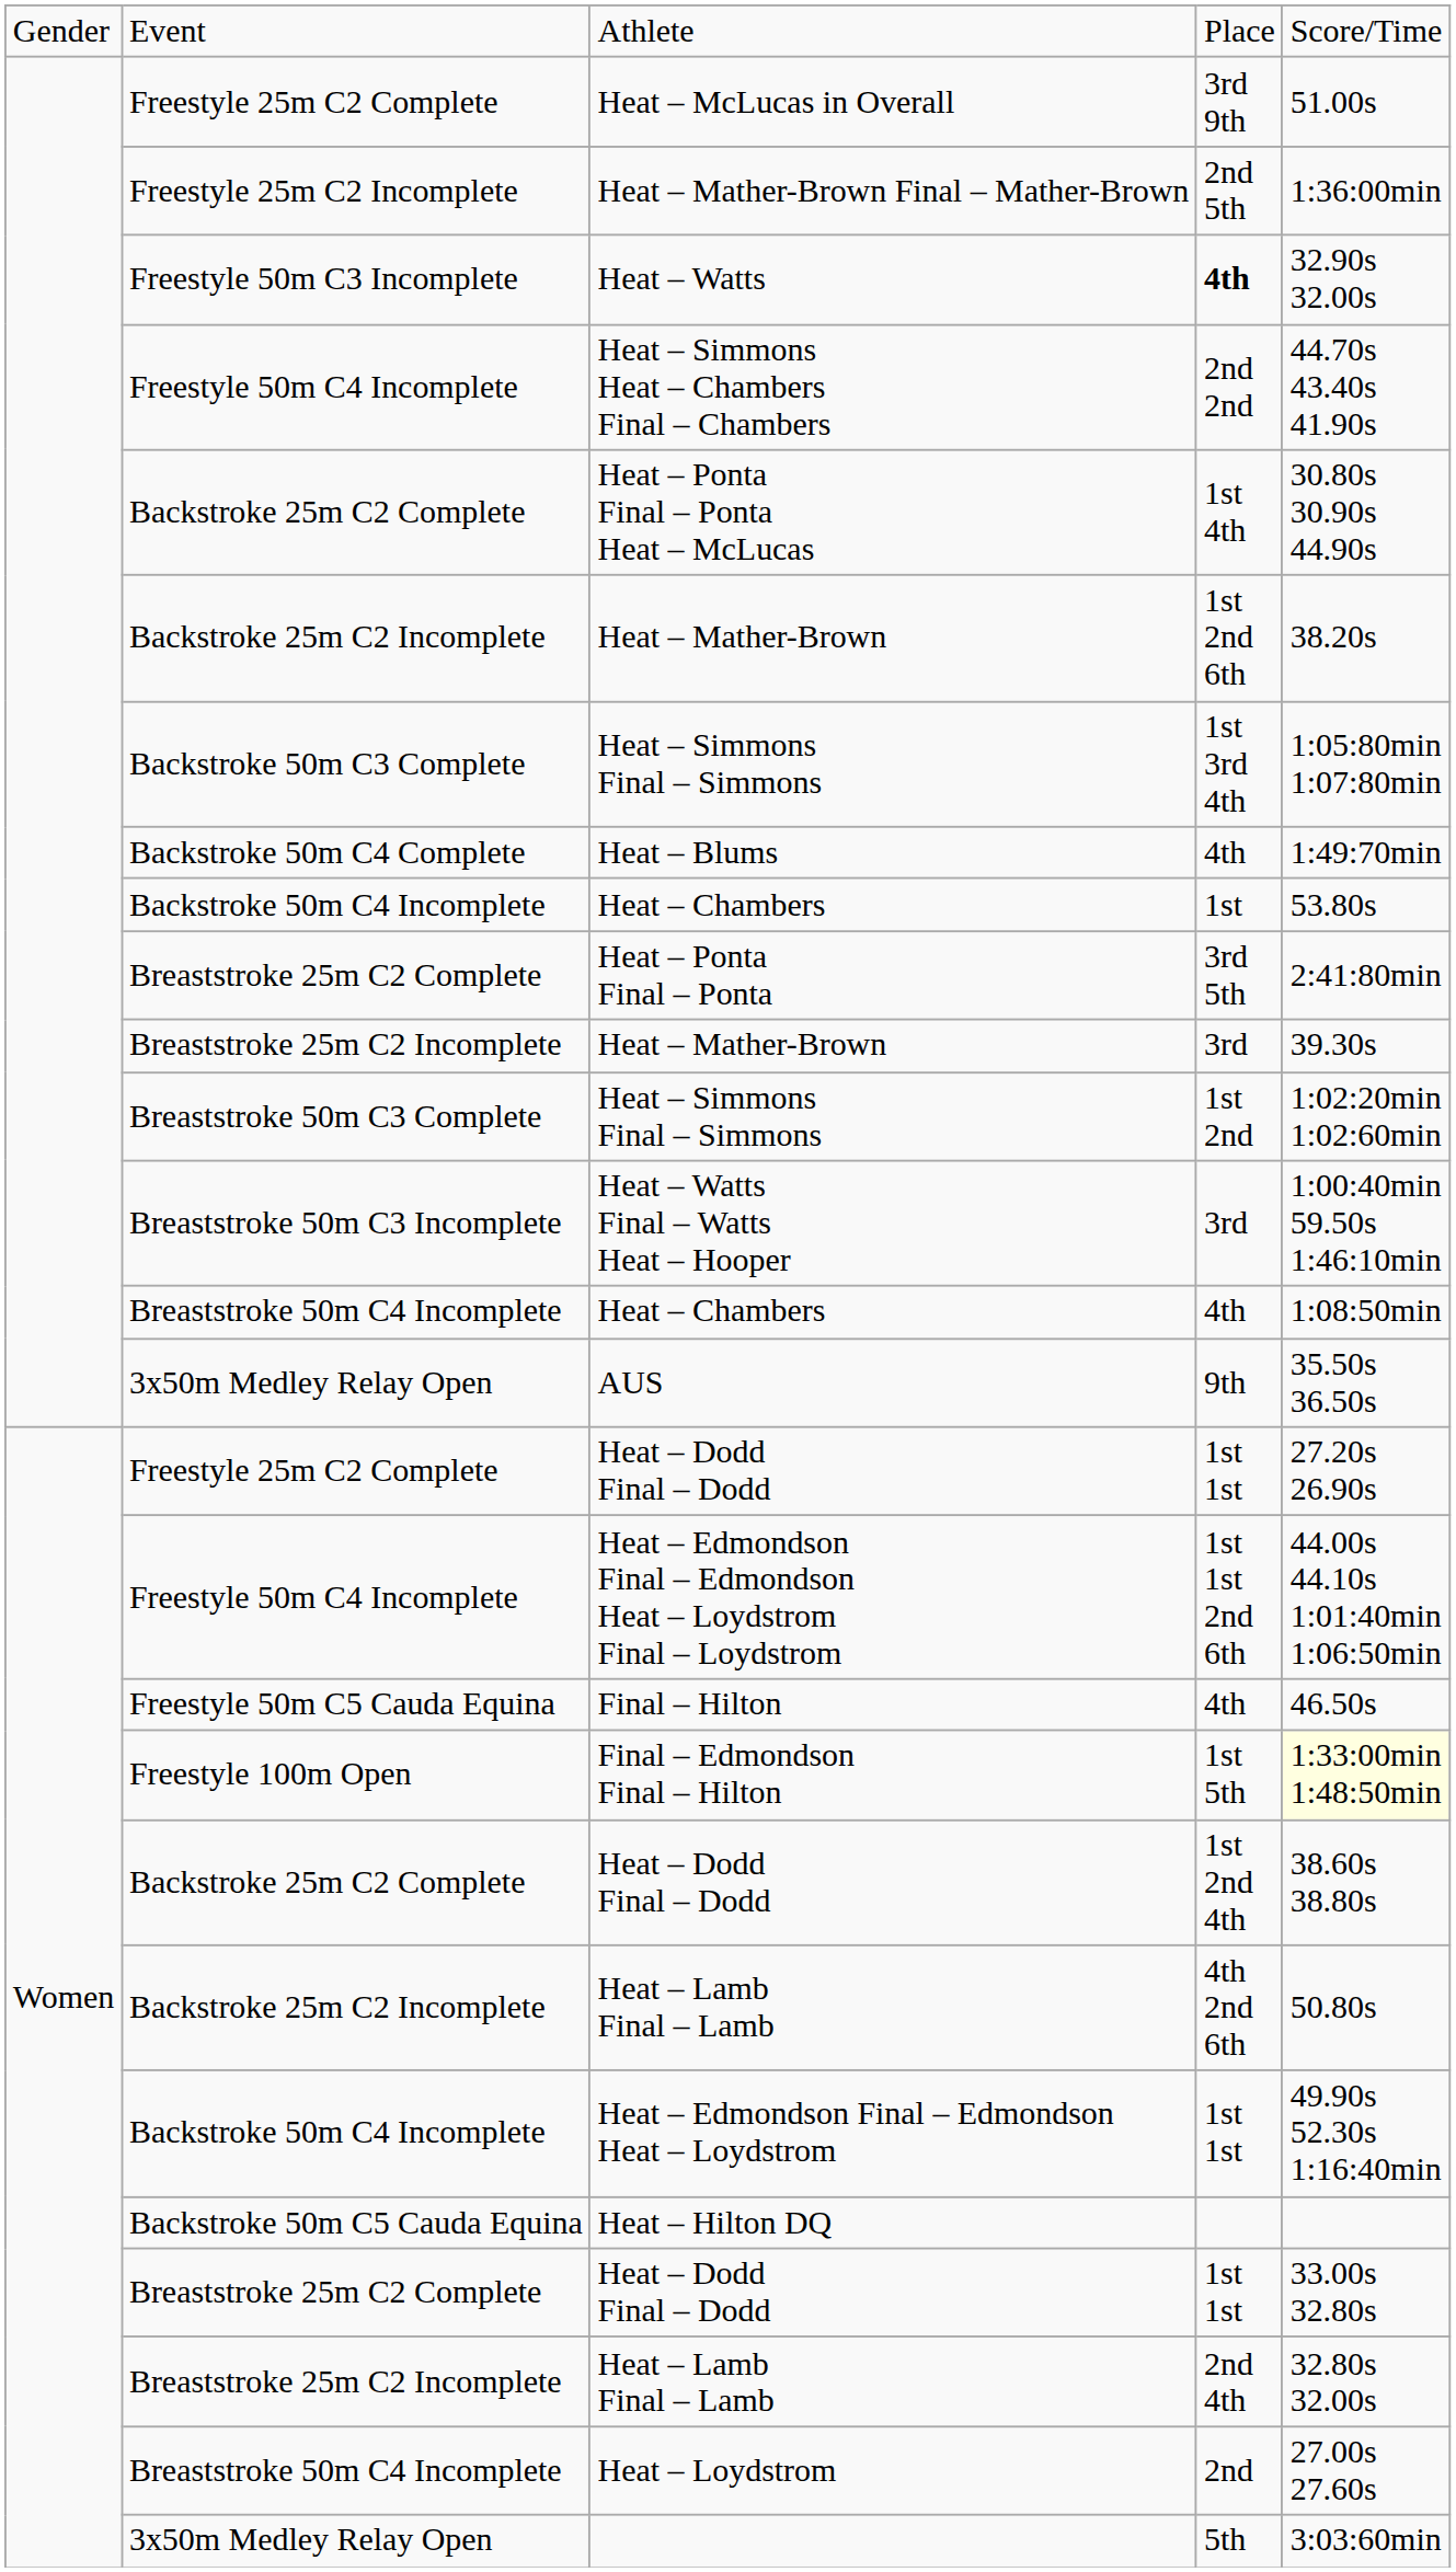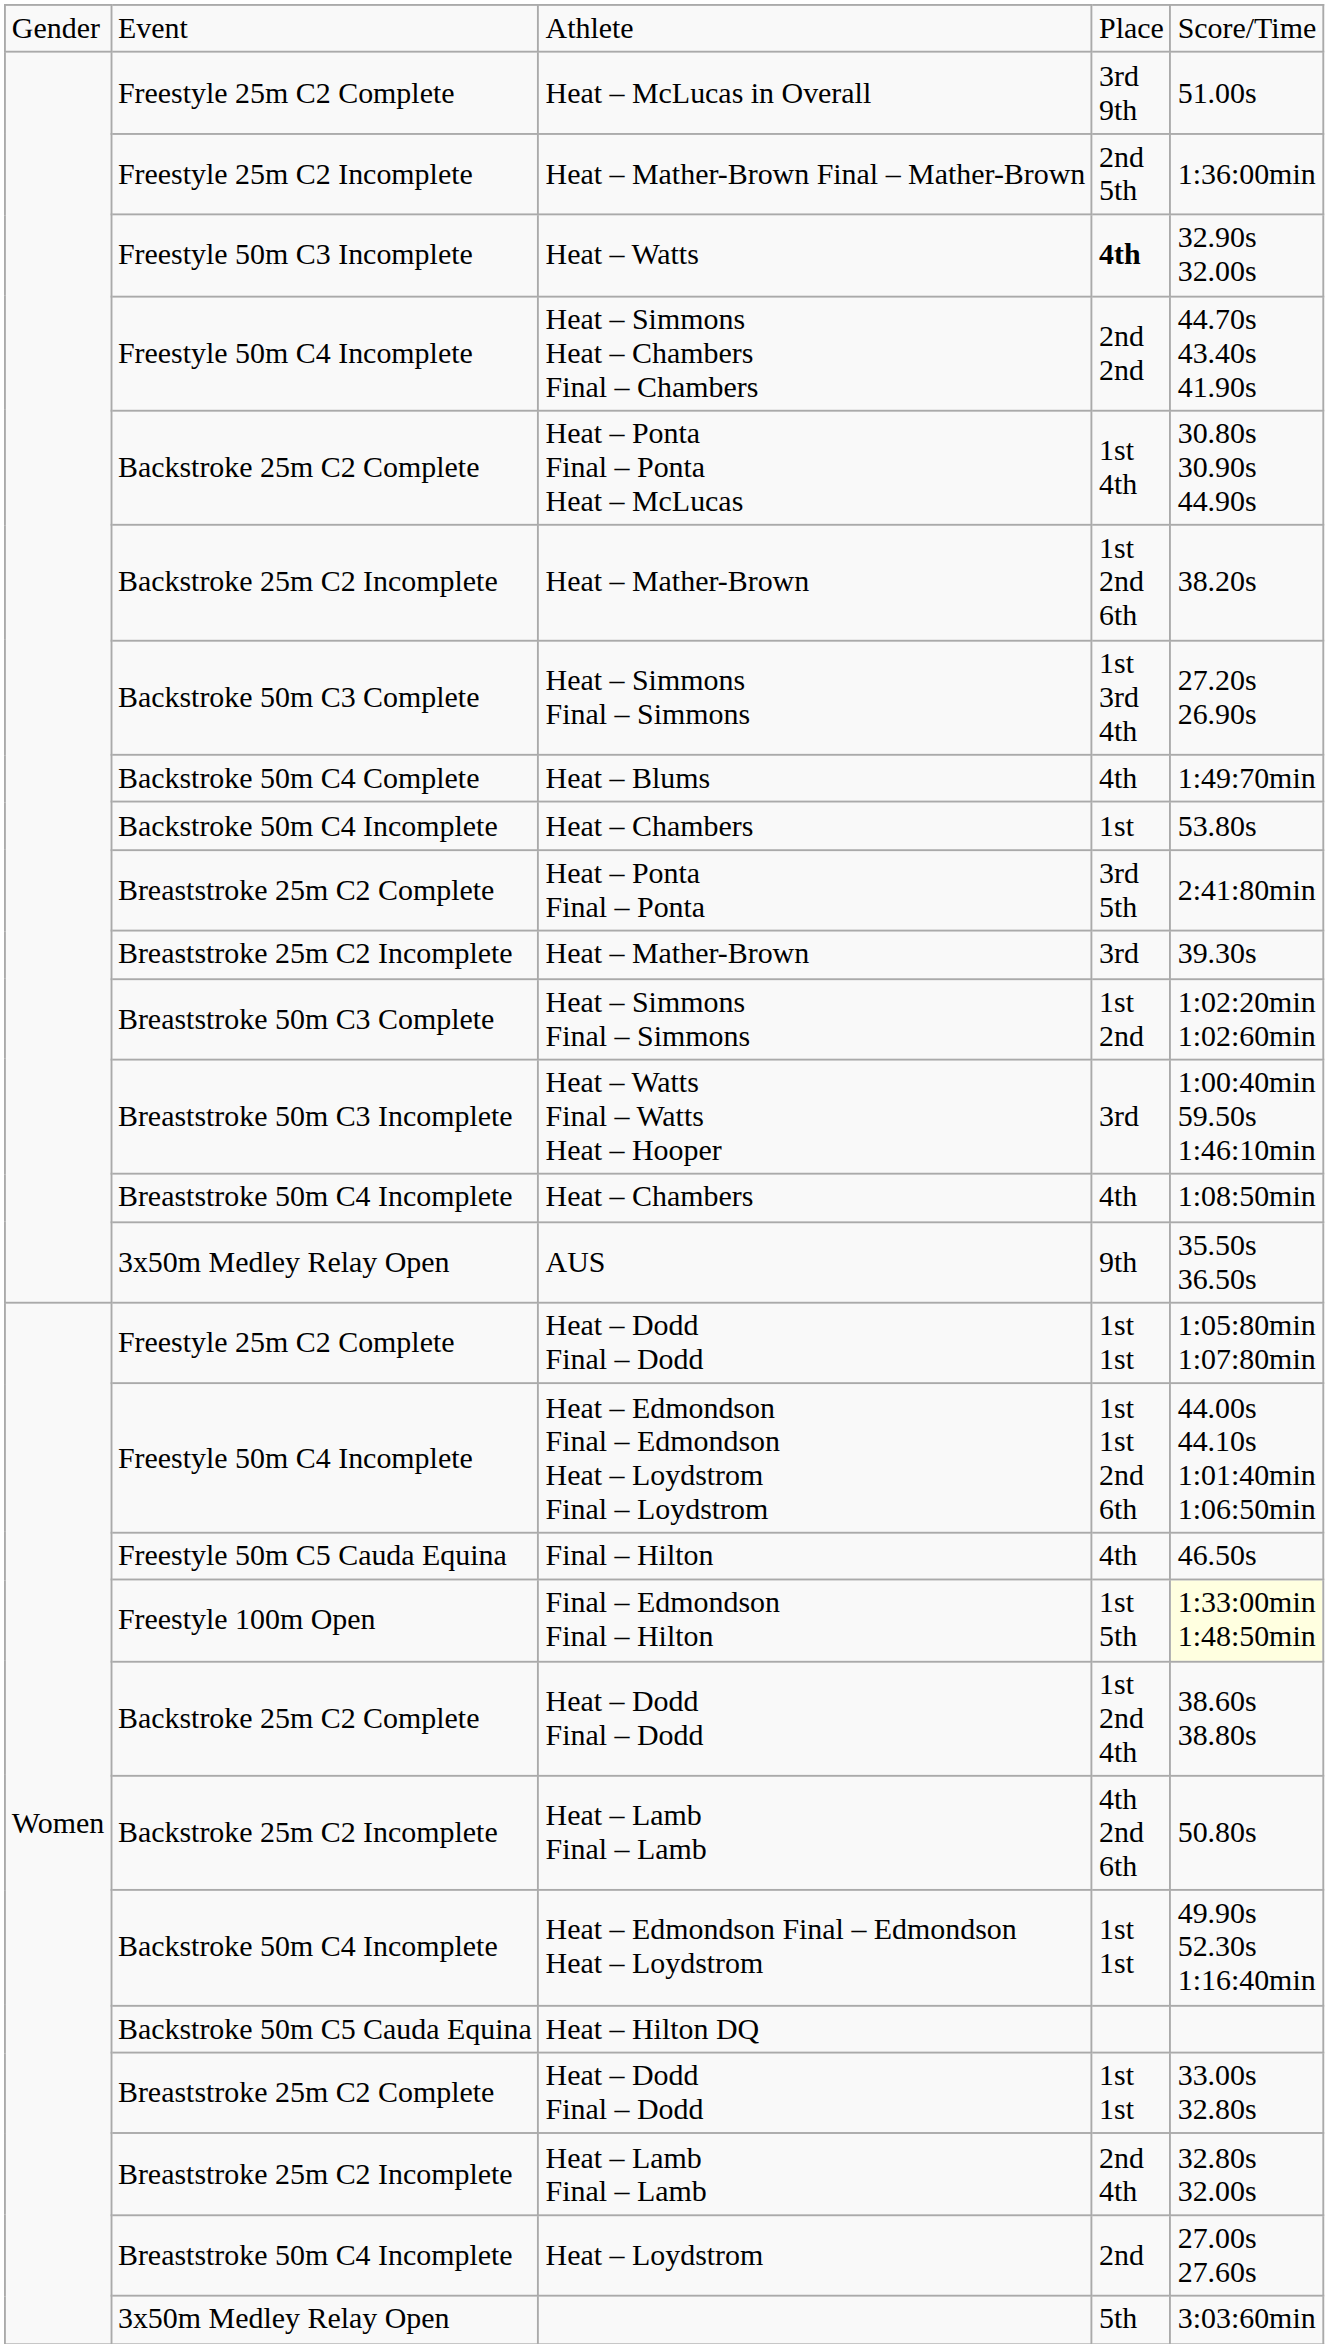 <table class="wikitable sortable mw-collapsible">
 <tr>
 <td>Gender</td>
 <td>Event</td>
 <td>Athlete</td>
 <td>Place</td>
 <td>Score/Time</td>
 </tr>
 <tr>
 <td rowspan="15"></td>
 <td>Freestyle 25m C2 Complete</td>
 <td>Heat – McLucas in Overall</td>
 <td>3rd<br>9th</td>
 <td>51.00s</td>
 </tr>
 <tr>
 <td>Freestyle 25m C2 Incomplete</td>
 <td>Heat – Mather-Brown Final – Mather-Brown</td>
 <td>2nd<br>5th</td>
 <td>1:36:00min</td>
 </tr>
 <tr>
 <td>Freestyle 50m C3 Incomplete</td>
 <td>Heat – Watts</td>
 <td><strong>4th</strong></td>
 <td>32.90s<br>32.00s</td>
 </tr>
 <tr>
 <td>Freestyle 50m C4 Incomplete</td>
 <td>Heat – Simmons<br>Heat – Chambers<br>Final – Chambers</td>
 <td>2nd<br>2nd</td>
 <td>44.70s<br>43.40s<br>41.90s</td>
 </tr>
 <tr>
 <td>Backstroke 25m C2 Complete</td>
 <td>Heat – Ponta<br>Final – Ponta<br>Heat – McLucas</td>
 <td>1st<br>4th</td>
 <td>30.80s<br>30.90s<br>44.90s</td>
 </tr>
 <tr>
 <td>Backstroke 25m C2 Incomplete</td>
 <td>Heat – Mather-Brown</td>
 <td>1st<br>2nd<br>6th</td>
 <td>38.20s</td>
 </tr>
 <tr>
 <td>Backstroke 50m C3 Complete</td>
 <td>Heat – Simmons<br>Final – Simmons</td>
 <td>1st<br>3rd<br>4th</td>
-<td>1:05:80min<br>1:07:80min</td>
+<td>27.20s<br>26.90s</td>
 </tr>
 <tr>
 <td>Backstroke 50m C4 Complete</td>
 <td>Heat – Blums</td>
 <td>4th</td>
 <td>1:49:70min</td>
 </tr>
 <tr>
 <td>Backstroke 50m C4 Incomplete</td>
 <td>Heat – Chambers</td>
 <td>1st</td>
 <td>53.80s</td>
 </tr>
 <tr>
 <td>Breaststroke 25m C2 Complete</td>
 <td>Heat – Ponta<br>Final – Ponta</td>
 <td>3rd<br>5th</td>
 <td>2:41:80min</td>
 </tr>
 <tr>
 <td>Breaststroke 25m C2 Incomplete</td>
 <td>Heat – Mather-Brown</td>
 <td>3rd</td>
 <td>39.30s</td>
 </tr>
 <tr>
 <td>Breaststroke 50m C3 Complete</td>
 <td>Heat – Simmons<br>Final – Simmons</td>
 <td>1st<br>2nd</td>
 <td>1:02:20min<br>1:02:60min</td>
 </tr>
 <tr>
 <td>Breaststroke 50m C3 Incomplete</td>
 <td>Heat – Watts<br>Final – Watts<br>Heat – Hooper</td>
 <td>3rd</td>
 <td>1:00:40min<br>59.50s<br>1:46:10min</td>
 </tr>
 <tr>
 <td>Breaststroke 50m C4 Incomplete</td>
 <td>Heat – Chambers</td>
 <td>4th</td>
 <td>1:08:50min</td>
 </tr>
 <tr>
 <td>3x50m Medley Relay Open</td>
 <td>AUS</td>
 <td>9th</td>
 <td>35.50s<br>36.50s</td>
 </tr>
 <tr>
 <td rowspan="12">Women</td>
 <td>Freestyle 25m C2 Complete</td>
 <td>Heat – Dodd<br>Final – Dodd</td>
 <td>1st<br>1st</td>
-<td>27.20s<br>26.90s</td>
+<td>1:05:80min<br>1:07:80min</td>
 </tr>
 <tr>
 <td>Freestyle 50m C4 Incomplete</td>
 <td>Heat – Edmondson<br>Final – Edmondson<br>Heat – Loydstrom<br>Final – Loydstrom</td>
 <td>1st<br>1st<br>2nd<br>6th</td>
 <td>44.00s<br>44.10s<br>1:01:40min<br>1:06:50min</td>
 </tr>
 <tr>
 <td>Freestyle 50m C5 Cauda Equina</td>
 <td>Final – Hilton</td>
 <td>4th</td>
 <td>46.50s</td>
 </tr>
 <tr>
 <td>Freestyle 100m Open</td>
 <td>Final – Edmondson<br>Final – Hilton</td>
 <td>1st<br>5th</td>
 <td style="background: lightyellow;">1:33:00min<br>1:48:50min</td>
 </tr>
 <tr>
 <td>Backstroke 25m C2 Complete</td>
 <td>Heat – Dodd<br>Final – Dodd</td>
 <td>1st<br>2nd<br>4th</td>
 <td>38.60s<br>38.80s</td>
 </tr>
 <tr>
 <td>Backstroke 25m C2 Incomplete</td>
 <td>Heat – Lamb<br>Final – Lamb</td>
 <td>4th<br>2nd<br>6th</td>
 <td>50.80s</td>
 </tr>
 <tr>
 <td>Backstroke 50m C4 Incomplete</td>
 <td>Heat – Edmondson Final – Edmondson<br>Heat – Loydstrom</td>
 <td>1st<br>1st</td>
 <td>49.90s<br>52.30s<br>1:16:40min</td>
 </tr>
 <tr>
 <td>Backstroke 50m C5 Cauda Equina</td>
 <td>Heat – Hilton DQ</td>
 <td></td>
 <td></td>
 </tr>
 <tr>
 <td>Breaststroke 25m C2 Complete</td>
 <td>Heat – Dodd<br>Final – Dodd</td>
 <td>1st<br>1st</td>
 <td>33.00s<br>32.80s</td>
 </tr>
 <tr>
 <td>Breaststroke 25m C2 Incomplete</td>
 <td>Heat – Lamb<br>Final – Lamb</td>
 <td>2nd<br>4th</td>
 <td>32.80s<br>32.00s</td>
 </tr>
 <tr>
 <td>Breaststroke 50m C4 Incomplete</td>
 <td>Heat – Loydstrom</td>
 <td>2nd</td>
 <td>27.00s<br>27.60s</td>
 </tr>
 <tr>
 <td>3x50m Medley Relay Open</td>
 <td></td>
 <td>5th</td>
 <td>3:03:60min</td>
 </tr>
 </table>
